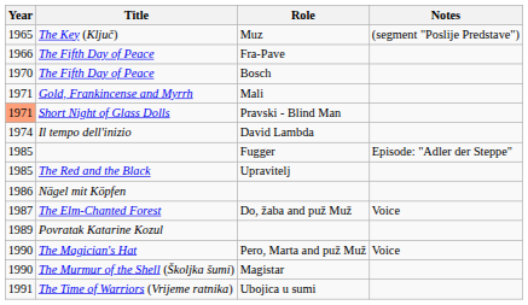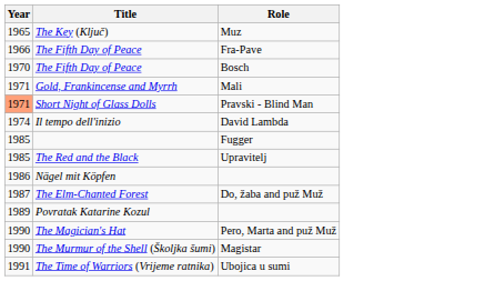 <table class="wikitable">
 <tr>
 <th>Year</th>
 <th>Title</th>
 <th>Role</th>
-<th>Notes</th>
 </tr>
 <tr>
 <td>1965</td>
 <td><em><a href='#'>The Key</a></em> (<em>Ključ</em>)</td>
 <td>Muz</td>
-<td>(segment "Poslije Predstave")</td>
 </tr>
 <tr>
 <td>1966</td>
 <td><em><a href='#'>The Fifth Day of Peace</a></em></td>
 <td>Fra-Pave</td>
-<td></td>
 </tr>
 <tr>
 <td>1970</td>
 <td><em><a href='#'>The Fifth Day of Peace</a></em></td>
 <td>Bosch</td>
-<td></td>
 </tr>
 <tr>
 <td>1971</td>
 <td><em><a href='#'>Gold, Frankincense and Myrrh</a></em></td>
 <td>Mali</td>
-<td></td>
 </tr>
 <tr>
 <td style="background: lightsalmon;">1971</td>
 <td><em><a href='#'>Short Night of Glass Dolls</a></em></td>
 <td>Pravski - Blind Man</td>
-<td></td>
 </tr>
 <tr>
 <td>1974</td>
 <td><em>Il tempo dell'inizio</em></td>
 <td>David Lambda</td>
-<td></td>
 </tr>
 <tr>
 <td>1985</td>
 <td><em></em></td>
 <td>Fugger</td>
-<td>Episode: "Adler der Steppe"</td>
 </tr>
 <tr>
 <td>1985</td>
 <td><em><a href='#'>The Red and the Black</a></em></td>
 <td>Upravitelj</td>
-<td></td>
 </tr>
 <tr>
 <td>1986</td>
 <td><em>Nägel mit Köpfen</em></td>
-<td></td>
 <td></td>
 </tr>
 <tr>
 <td>1987</td>
 <td><em><a href='#'>The Elm-Chanted Forest</a></em></td>
 <td>Do, žaba and puž Muž</td>
-<td>Voice</td>
 </tr>
 <tr>
 <td>1989</td>
 <td><em>Povratak Katarine Kozul</em></td>
-<td></td>
 <td></td>
 </tr>
 <tr>
 <td>1990</td>
 <td><em><a href='#'>The Magician's Hat</a></em></td>
 <td>Pero, Marta and puž Muž</td>
-<td>Voice</td>
 </tr>
 <tr>
 <td>1990</td>
 <td><em><a href='#'>The Murmur of the Shell</a></em> (<em>Školjka šumi</em>)</td>
 <td>Magistar</td>
-<td></td>
 </tr>
 <tr>
 <td>1991</td>
 <td><em><a href='#'>The Time of Warriors</a></em> (<em>Vrijeme ratnika</em>)</td>
 <td>Ubojica u sumi</td>
-<td></td>
 </tr>
 </table>
